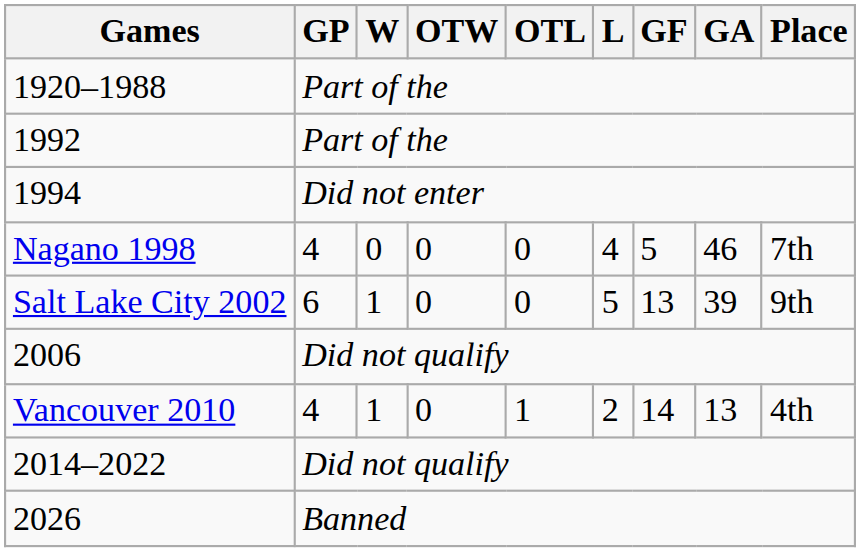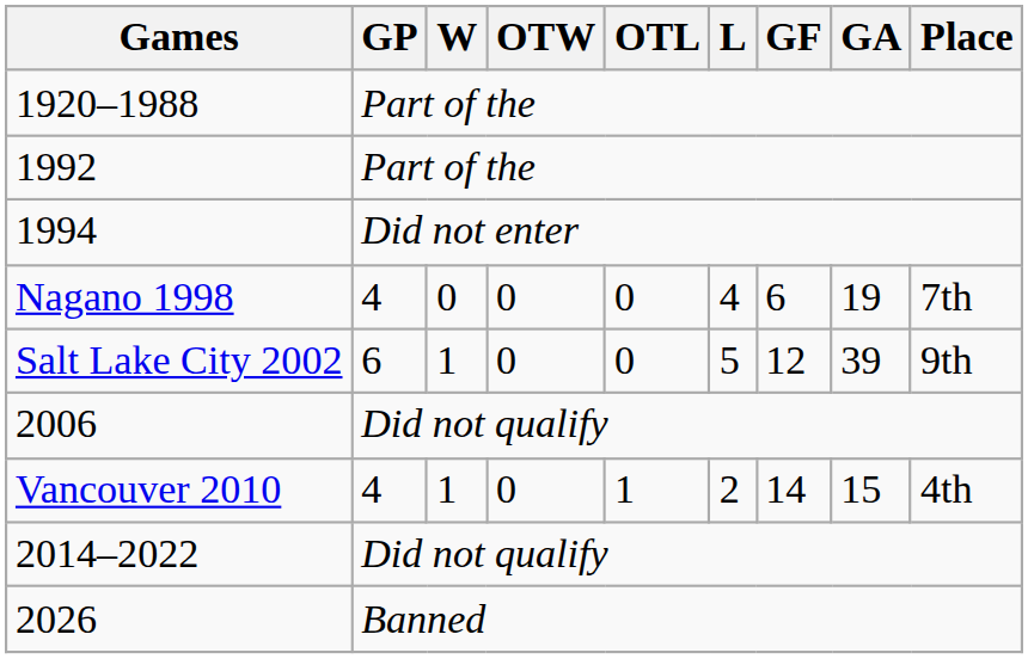 <table class="wikitable">
 <tr>
 <th>Games</th>
 <th>GP</th>
 <th>W</th>
 <th>OTW</th>
 <th>OTL</th>
 <th>L</th>
 <th>GF</th>
 <th>GA</th>
 <th>Place</th>
 </tr>
 <tr>
 <td>1920–1988</td>
 <td colspan="8" style="font-style:italic;">Part of the </td>
 </tr>
 <tr>
 <td>1992</td>
 <td colspan="8" style="font-style:italic;">Part of the </td>
 </tr>
 <tr>
 <td>1994</td>
 <td colspan="8" style="font-style:italic;">Did not enter</td>
 </tr>
 <tr>
 <td> <a href='#'>Nagano 1998</a></td>
 <td>4</td>
 <td>0</td>
 <td>0</td>
 <td>0</td>
 <td>4</td>
-<td>5</td>
-<td>46</td>
+<td>6</td>
+<td>19</td>
 <td>7th</td>
 </tr>
 <tr>
 <td> <a href='#'>Salt Lake City 2002</a></td>
 <td>6</td>
 <td>1</td>
 <td>0</td>
 <td>0</td>
 <td>5</td>
-<td>13</td>
+<td>12</td>
 <td>39</td>
 <td>9th</td>
 </tr>
 <tr>
 <td>2006</td>
 <td colspan="8" style="font-style:italic;">Did not qualify</td>
 </tr>
 <tr>
 <td> <a href='#'>Vancouver 2010</a></td>
 <td>4</td>
 <td>1</td>
 <td>0</td>
 <td>1</td>
 <td>2</td>
 <td>14</td>
-<td>13</td>
+<td>15</td>
 <td>4th</td>
 </tr>
 <tr>
 <td>2014–2022</td>
 <td colspan="8" style="font-style:italic;">Did not qualify</td>
 </tr>
 <tr>
 <td>2026</td>
 <td colspan="8" style="font-style:italic;">Banned</td>
 </tr>
 </table>
